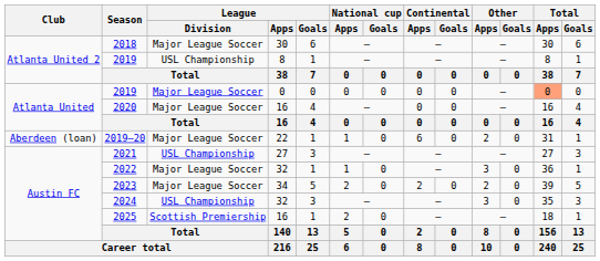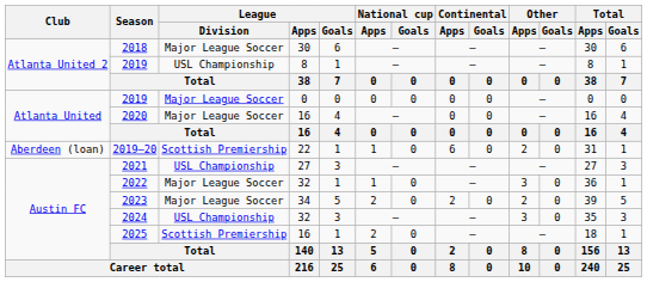 <table class="wikitable" style="text-align:center">
 <tr>
 <th rowspan="2">Club</th>
 <th rowspan="2">Season</th>
 <th colspan="3">League</th>
 <th colspan="2">National cup</th>
 <th colspan="2">Continental</th>
 <th colspan="2">Other</th>
 <th colspan="2">Total</th>
 </tr>
 <tr>
 <th>Division</th>
 <th>Apps</th>
 <th>Goals</th>
 <th>Apps</th>
 <th>Goals</th>
 <th>Apps</th>
 <th>Goals</th>
 <th>Apps</th>
 <th>Goals</th>
 <th>Apps</th>
 <th>Goals</th>
 </tr>
 <tr>
 <td rowspan="3"><a href='#'>Atlanta United 2</a></td>
 <td><a href='#'>2018</a></td>
 <td>Major League Soccer</td>
 <td>30</td>
 <td>6</td>
 <td colspan="2">—</td>
 <td colspan="2">—</td>
 <td colspan="2">—</td>
 <td>30</td>
 <td>6</td>
 </tr>
 <tr>
 <td><a href='#'>2019</a></td>
 <td>USL Championship</td>
 <td>8</td>
 <td>1</td>
 <td colspan="2">—</td>
 <td colspan="2">—</td>
 <td colspan="2">—</td>
 <td>8</td>
 <td>1</td>
 </tr>
 <tr>
 <th colspan="2">Total</th>
 <th>38</th>
 <th>7</th>
 <th>0</th>
 <th>0</th>
 <th>0</th>
 <th>0</th>
 <th>0</th>
 <th>0</th>
 <th>38</th>
 <th>7</th>
 </tr>
 <tr>
 <td rowspan="3"><a href='#'>Atlanta United</a></td>
 <td><a href='#'>2019</a></td>
 <td><a href='#'>Major League Soccer</a></td>
 <td>0</td>
 <td>0</td>
 <td>0</td>
 <td>0</td>
 <td>0</td>
 <td>0</td>
 <td colspan="2">—</td>
-<td style="background: lightsalmon;">0</td>
+<td>0</td>
 <td>0</td>
 </tr>
 <tr>
 <td><a href='#'>2020</a></td>
 <td>Major League Soccer</td>
 <td>16</td>
 <td>4</td>
 <td colspan="2">—</td>
 <td>0</td>
 <td>0</td>
 <td colspan="2">—</td>
 <td>16</td>
 <td>4</td>
 </tr>
 <tr>
 <th colspan="2">Total</th>
 <th>16</th>
 <th>4</th>
 <th>0</th>
 <th>0</th>
 <th>0</th>
 <th>0</th>
 <th>0</th>
 <th>0</th>
 <th>16</th>
 <th>4</th>
 </tr>
 <tr>
 <td><a href='#'>Aberdeen</a> (loan)</td>
 <td><a href='#'>2019–20</a></td>
-<td>Major League Soccer</td>
+<td><a href='#'>Scottish Premiership</a></td>
 <td>22</td>
 <td>1</td>
 <td>1</td>
 <td>0</td>
 <td>6</td>
 <td>0</td>
 <td>2</td>
 <td>0</td>
 <td>31</td>
 <td>1</td>
 </tr>
 <tr>
 <td rowspan="6"><a href='#'>Austin FC</a></td>
 <td><a href='#'>2021</a></td>
 <td><a href='#'>USL Championship</a></td>
 <td>27</td>
 <td>3</td>
 <td colspan="2">—</td>
 <td colspan="2">—</td>
 <td colspan="2">—</td>
 <td>27</td>
 <td>3</td>
 </tr>
 <tr>
 <td><a href='#'>2022</a></td>
 <td>Major League Soccer</td>
 <td>32</td>
 <td>1</td>
 <td>1</td>
 <td>0</td>
 <td colspan="2">—</td>
 <td>3</td>
 <td>0</td>
 <td>36</td>
 <td>1</td>
 </tr>
 <tr>
 <td><a href='#'>2023</a></td>
 <td>Major League Soccer</td>
 <td>34</td>
 <td>5</td>
 <td>2</td>
 <td>0</td>
 <td>2</td>
 <td>0</td>
 <td>2</td>
 <td>0</td>
 <td>39</td>
 <td>5</td>
 </tr>
 <tr>
 <td><a href='#'>2024</a></td>
 <td><a href='#'>USL Championship</a></td>
 <td>32</td>
 <td>3</td>
 <td colspan="2">—</td>
 <td colspan="2">—</td>
 <td>3</td>
 <td>0</td>
 <td>35</td>
 <td>3</td>
 </tr>
 <tr>
 <td><a href='#'>2025</a></td>
 <td><a href='#'>Scottish Premiership</a></td>
 <td>16</td>
 <td>1</td>
 <td>2</td>
 <td>0</td>
 <td colspan="2">—</td>
 <td colspan="2">—</td>
 <td>18</td>
 <td>1</td>
 </tr>
 <tr>
 <th colspan="2">Total</th>
 <th>140</th>
 <th>13</th>
 <th>5</th>
 <th>0</th>
 <th>2</th>
 <th>0</th>
 <th>8</th>
 <th>0</th>
 <th>156</th>
 <th>13</th>
 </tr>
 <tr>
 <th colspan="3">Career total</th>
 <th>216</th>
 <th>25</th>
 <th>6</th>
 <th>0</th>
 <th>8</th>
 <th>0</th>
 <th>10</th>
 <th>0</th>
 <th>240</th>
 <th>25</th>
 </tr>
 </table>
